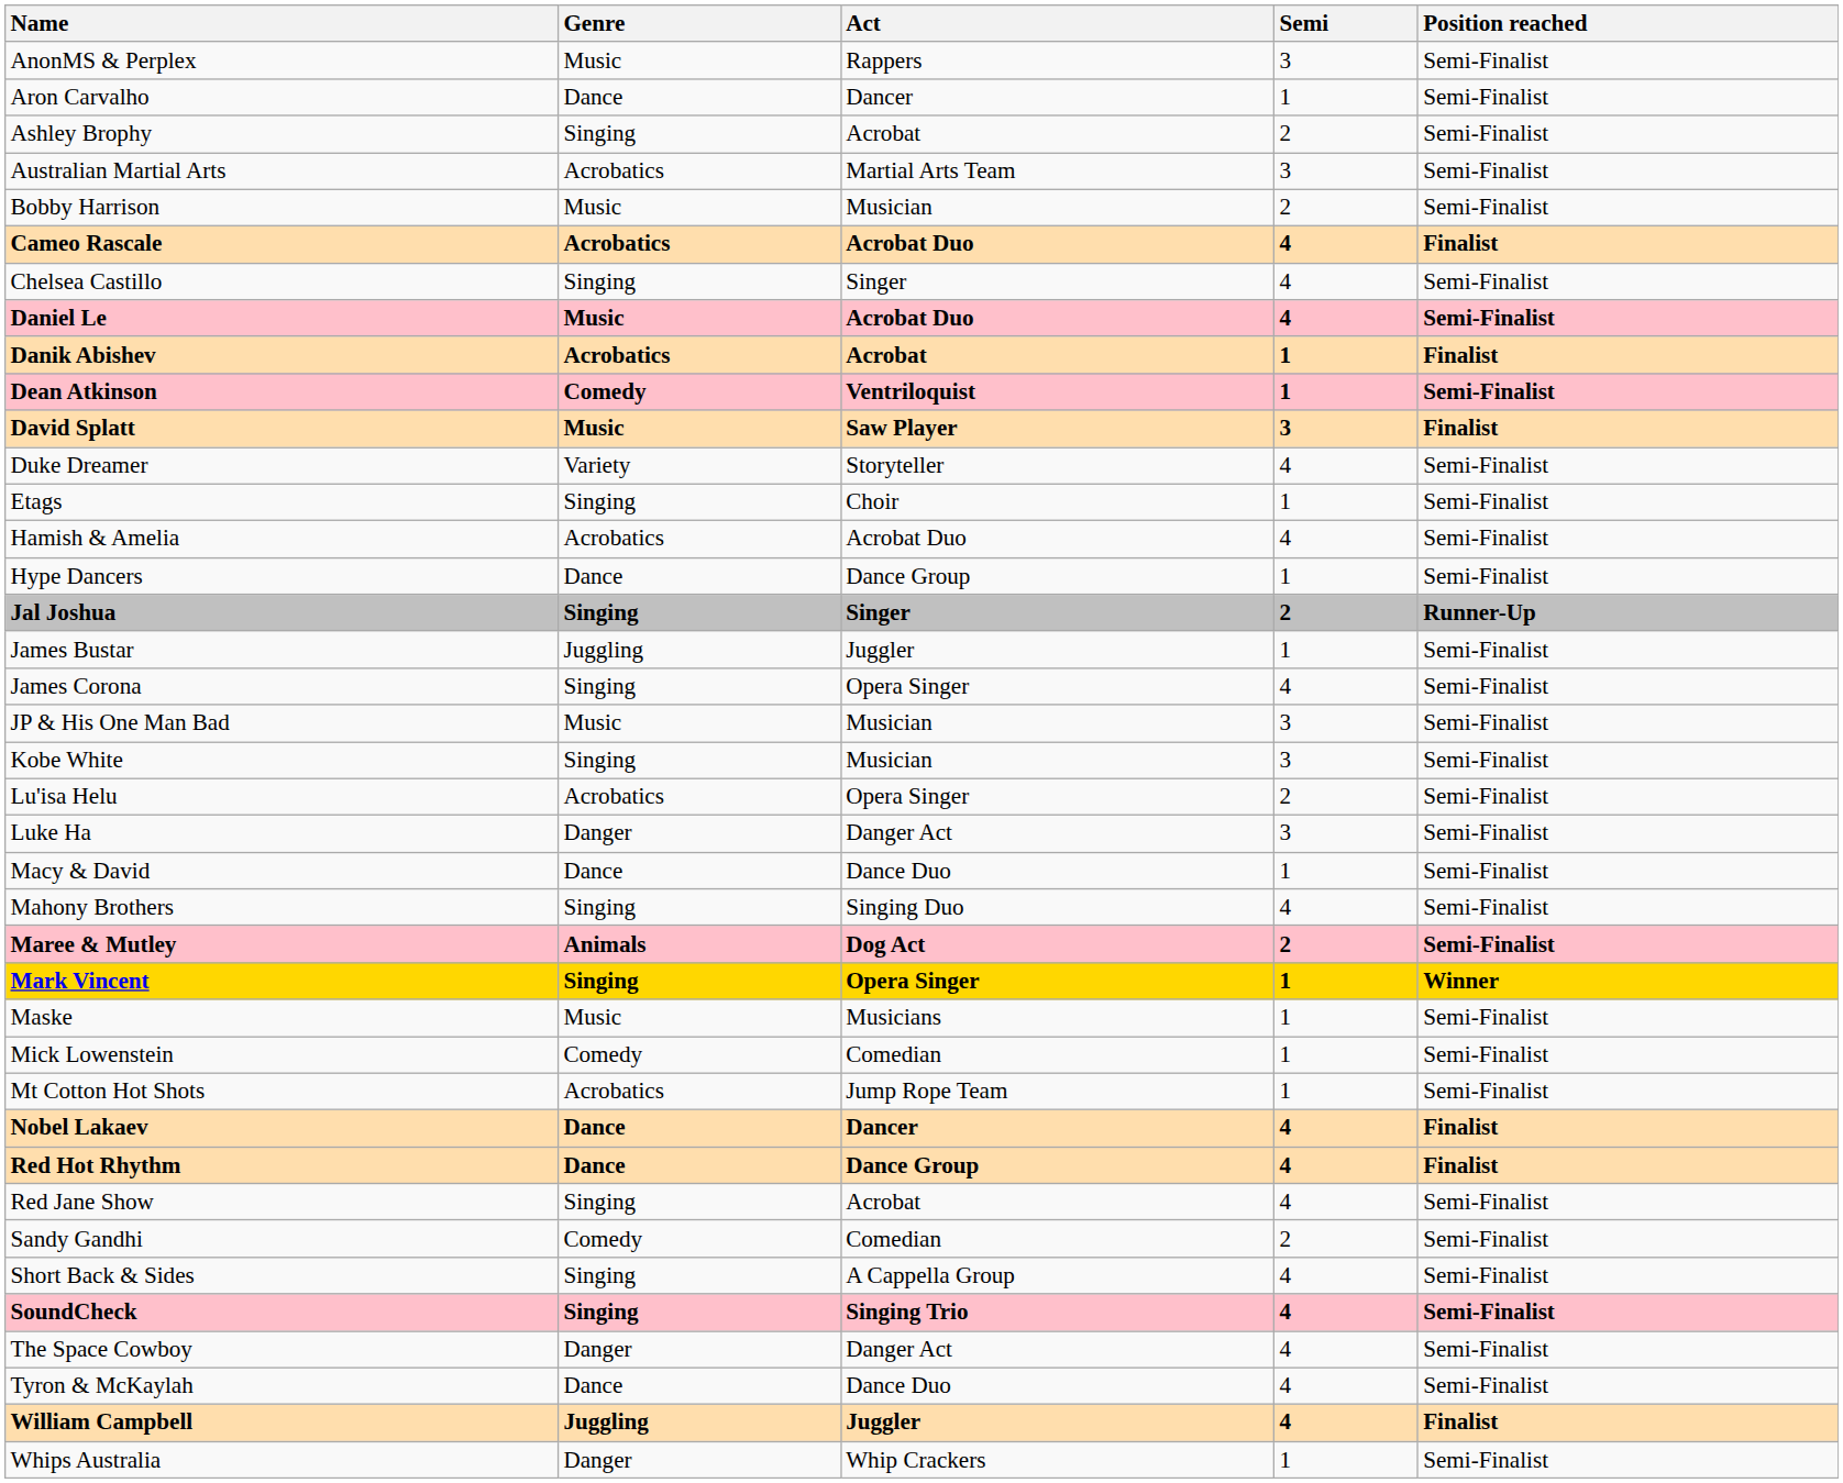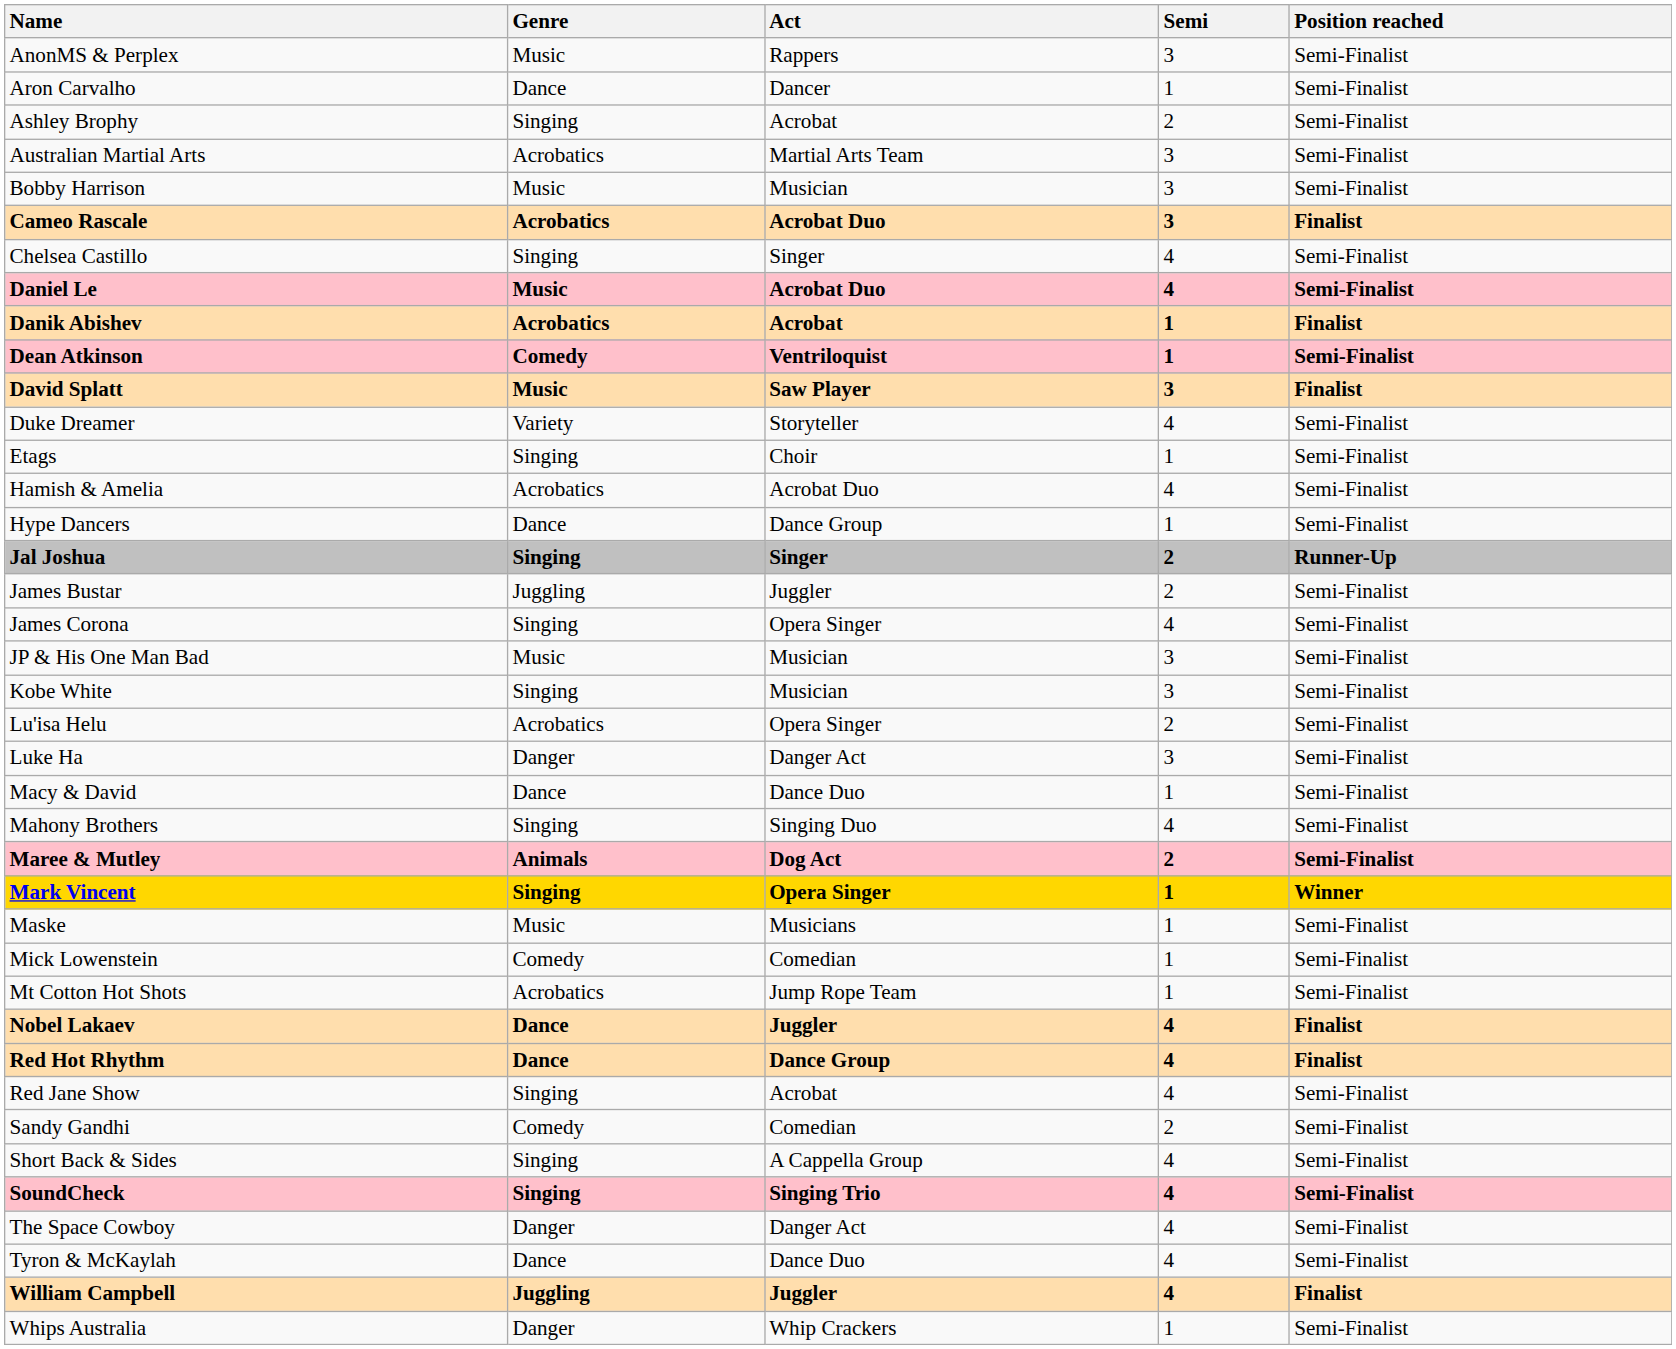 <table class="wikitable sortable" style="width:100%;">
 <tr valign="top">
 <th style="text-align:left">Name</th>
 <th style="text-align:left">Genre</th>
 <th style="text-align:left">Act</th>
 <th style="text-align:left">Semi</th>
 <th style="text-align:left">Position reached</th>
 </tr>
 <tr>
 <td>AnonMS & Perplex</td>
 <td>Music</td>
 <td>Rappers</td>
 <td>3</td>
 <td>Semi-Finalist</td>
 </tr>
 <tr>
 <td>Aron Carvalho</td>
 <td>Dance</td>
 <td>Dancer</td>
 <td>1</td>
 <td>Semi-Finalist</td>
 </tr>
 <tr>
 <td>Ashley Brophy</td>
 <td>Singing</td>
 <td>Acrobat</td>
 <td>2</td>
 <td>Semi-Finalist</td>
 </tr>
 <tr>
 <td>Australian Martial Arts</td>
 <td>Acrobatics</td>
 <td>Martial Arts Team</td>
 <td>3</td>
 <td>Semi-Finalist</td>
 </tr>
 <tr>
 <td>Bobby Harrison</td>
 <td>Music</td>
 <td>Musician</td>
-<td>2</td>
+<td>3</td>
 <td>Semi-Finalist</td>
 </tr>
 <tr style="background:NavajoWhite; color:black;"|>
 <td><strong>Cameo Rascale</strong></td>
 <td><strong>Acrobatics</strong></td>
 <td><strong>Acrobat Duo</strong></td>
-<td><strong>4</strong></td>
+<td><strong>3</strong></td>
 <td><strong>Finalist</strong></td>
 </tr>
 <tr>
 <td>Chelsea Castillo</td>
 <td>Singing</td>
 <td>Singer</td>
 <td>4</td>
 <td>Semi-Finalist</td>
 </tr>
 <tr style="background:pink; color:black;"|>
 <td><strong>Daniel Le</strong></td>
 <td><strong>Music</strong></td>
 <td><strong>Acrobat Duo</strong></td>
 <td><strong>4</strong></td>
 <td><strong>Semi-Finalist</strong></td>
 </tr>
 <tr style="background:NavajoWhite; color:black;"|>
 <td><strong>Danik Abishev</strong></td>
 <td><strong>Acrobatics</strong></td>
 <td><strong>Acrobat</strong></td>
 <td><strong>1</strong></td>
 <td><strong>Finalist</strong></td>
 </tr>
 <tr style="background:pink; color:black;"|>
 <td><strong>Dean Atkinson</strong></td>
 <td><strong>Comedy</strong></td>
 <td><strong>Ventriloquist</strong></td>
 <td><strong>1</strong></td>
 <td><strong>Semi-Finalist</strong></td>
 </tr>
 <tr style="background:NavajoWhite; color:black;"|>
 <td><strong>David Splatt</strong></td>
 <td><strong>Music</strong></td>
 <td><strong>Saw Player</strong></td>
 <td><strong>3</strong></td>
 <td><strong>Finalist</strong></td>
 </tr>
 <tr>
 <td>Duke Dreamer</td>
 <td>Variety</td>
 <td>Storyteller</td>
 <td>4</td>
 <td>Semi-Finalist</td>
 </tr>
 <tr>
 <td>Etags</td>
 <td>Singing</td>
 <td>Choir</td>
 <td>1</td>
 <td>Semi-Finalist</td>
 </tr>
 <tr>
 <td>Hamish & Amelia</td>
 <td>Acrobatics</td>
 <td>Acrobat Duo</td>
 <td>4</td>
 <td>Semi-Finalist</td>
 </tr>
 <tr>
 <td>Hype Dancers</td>
 <td>Dance</td>
 <td>Dance Group</td>
 <td>1</td>
 <td>Semi-Finalist</td>
 </tr>
 <tr style="background:silver; color:black;"|>
 <td><strong>Jal Joshua</strong></td>
 <td><strong>Singing</strong></td>
 <td><strong>Singer</strong></td>
 <td><strong>2</strong></td>
 <td><strong>Runner-Up</strong></td>
 </tr>
 <tr>
 <td>James Bustar</td>
 <td>Juggling</td>
 <td>Juggler</td>
-<td>1</td>
+<td>2</td>
 <td>Semi-Finalist</td>
 </tr>
 <tr>
 <td>James Corona</td>
 <td>Singing</td>
 <td>Opera Singer</td>
 <td>4</td>
 <td>Semi-Finalist</td>
 </tr>
 <tr>
 <td>JP & His One Man Bad</td>
 <td>Music</td>
 <td>Musician</td>
 <td>3</td>
 <td>Semi-Finalist</td>
 </tr>
 <tr>
 <td>Kobe White</td>
 <td>Singing</td>
 <td>Musician</td>
 <td>3</td>
 <td>Semi-Finalist</td>
 </tr>
 <tr>
 <td>Lu'isa Helu</td>
 <td>Acrobatics</td>
 <td>Opera Singer</td>
 <td>2</td>
 <td>Semi-Finalist</td>
 </tr>
 <tr>
 <td>Luke Ha</td>
 <td>Danger</td>
 <td>Danger Act</td>
 <td>3</td>
 <td>Semi-Finalist</td>
 </tr>
 <tr>
 <td>Macy & David</td>
 <td>Dance</td>
 <td>Dance Duo</td>
 <td>1</td>
 <td>Semi-Finalist</td>
 </tr>
 <tr>
 <td>Mahony Brothers</td>
 <td>Singing</td>
 <td>Singing Duo</td>
 <td>4</td>
 <td>Semi-Finalist</td>
 </tr>
 <tr style="background:pink; color:black;"|>
 <td><strong>Maree & Mutley</strong></td>
 <td><strong>Animals</strong></td>
 <td><strong>Dog Act</strong></td>
 <td><strong>2</strong></td>
 <td><strong>Semi-Finalist</strong></td>
 </tr>
 <tr style="background:gold; color:black;"|>
 <td><strong><a href='#'>Mark Vincent</a></strong></td>
 <td><strong>Singing</strong></td>
 <td><strong>Opera Singer</strong></td>
 <td><strong>1</strong></td>
 <td><strong>Winner</strong></td>
 </tr>
 <tr>
 <td>Maske</td>
 <td>Music</td>
 <td>Musicians</td>
 <td>1</td>
 <td>Semi-Finalist</td>
 </tr>
 <tr>
 <td>Mick Lowenstein</td>
 <td>Comedy</td>
 <td>Comedian</td>
 <td>1</td>
 <td>Semi-Finalist</td>
 </tr>
 <tr>
 <td>Mt Cotton Hot Shots</td>
 <td>Acrobatics</td>
 <td>Jump Rope Team</td>
 <td>1</td>
 <td>Semi-Finalist</td>
 </tr>
 <tr style="background:NavajoWhite; color:black;"|>
 <td><strong>Nobel Lakaev</strong></td>
 <td><strong>Dance</strong></td>
-<td><strong>Dancer</strong></td>
+<td><strong>Juggler</strong></td>
 <td><strong>4</strong></td>
 <td><strong>Finalist</strong></td>
 </tr>
 <tr style="background:NavajoWhite; color:black;"|>
 <td><strong>Red Hot Rhythm</strong></td>
 <td><strong>Dance</strong></td>
 <td><strong>Dance Group</strong></td>
 <td><strong>4</strong></td>
 <td><strong>Finalist</strong></td>
 </tr>
 <tr>
 <td>Red Jane Show</td>
 <td>Singing</td>
 <td>Acrobat</td>
 <td>4</td>
 <td>Semi-Finalist</td>
 </tr>
 <tr>
 <td>Sandy Gandhi</td>
 <td>Comedy</td>
 <td>Comedian</td>
 <td>2</td>
 <td>Semi-Finalist</td>
 </tr>
 <tr>
 <td>Short Back & Sides</td>
 <td>Singing</td>
 <td>A Cappella Group</td>
 <td>4</td>
 <td>Semi-Finalist</td>
 </tr>
 <tr style="background:pink; color:black;"|>
 <td><strong>SoundCheck</strong></td>
 <td><strong>Singing</strong></td>
 <td><strong>Singing Trio</strong></td>
 <td><strong>4</strong></td>
 <td><strong>Semi-Finalist</strong></td>
 </tr>
 <tr>
 <td>The Space Cowboy</td>
 <td>Danger</td>
 <td>Danger Act</td>
 <td>4</td>
 <td>Semi-Finalist</td>
 </tr>
 <tr>
 <td>Tyron & McKaylah</td>
 <td>Dance</td>
 <td>Dance Duo</td>
 <td>4</td>
 <td>Semi-Finalist</td>
 </tr>
 <tr style="background:NavajoWhite; color:black;"|>
 <td><strong>William Campbell</strong></td>
 <td><strong>Juggling</strong></td>
 <td><strong>Juggler</strong></td>
 <td><strong>4</strong></td>
 <td><strong>Finalist</strong></td>
 </tr>
 <tr>
 <td>Whips Australia</td>
 <td>Danger</td>
 <td>Whip Crackers</td>
 <td>1</td>
 <td>Semi-Finalist</td>
 </tr>
 </table>
